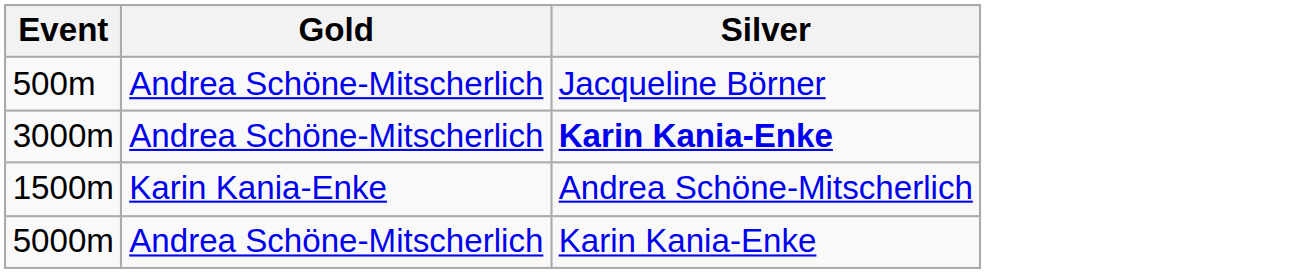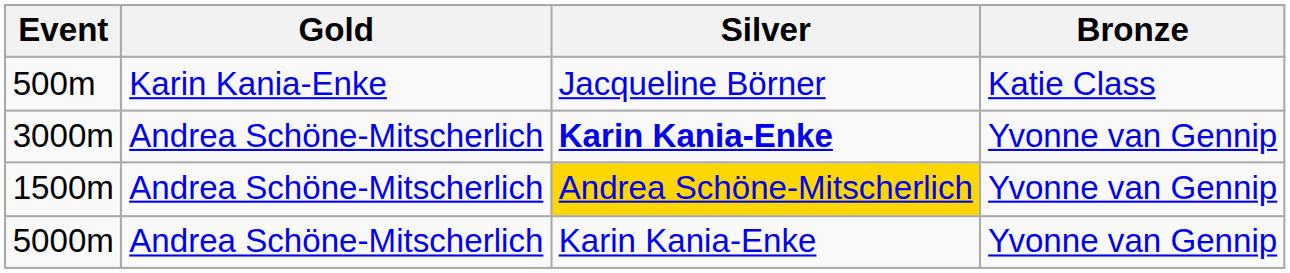 <table class="wikitable">
 <tr>
 <th>Event</th>
 <th>Gold<br></th>
 <th>Silver<br></th>
+<th>Bronze<br></th>
 </tr>
 <tr>
 <td>500m</td>
-<td><a href='#'>Andrea Schöne-Mitscherlich</a></td>
+<td><a href='#'>Karin Kania-Enke</a></td>
 <td><a href='#'>Jacqueline Börner</a></td>
+<td><a href='#'>Katie Class</a></td>
 </tr>
 <tr>
 <td>3000m</td>
 <td><a href='#'>Andrea Schöne-Mitscherlich</a></td>
 <td><strong><a href='#'>Karin Kania-Enke</a></strong></td>
+<td><a href='#'>Yvonne van Gennip</a></td>
 </tr>
 <tr>
 <td>1500m</td>
-<td><a href='#'>Karin Kania-Enke</a></td>
 <td><a href='#'>Andrea Schöne-Mitscherlich</a></td>
+<td style="background: gold;"><a href='#'>Andrea Schöne-Mitscherlich</a></td>
+<td><a href='#'>Yvonne van Gennip</a></td>
 </tr>
 <tr>
 <td>5000m</td>
 <td><a href='#'>Andrea Schöne-Mitscherlich</a></td>
 <td><a href='#'>Karin Kania-Enke</a></td>
+<td><a href='#'>Yvonne van Gennip</a></td>
 </tr>
 </table>
